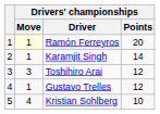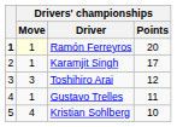 <table class="wikitable" style="font-size:85%;">
 <tr>
 <th rowspan="2"></th>
 <th colspan="3" nowrap>Drivers' championships</th>
 </tr>
 <tr>
 <th>Move</th>
 <th>Driver</th>
 <th>Points</th>
 </tr>
 <tr>
-<td align="center">1</td>
+<td align="center"><strong>1</strong></td>
 <td align="center" style="background: lightyellow;"> 1</td>
 <td> <a href='#'>Ramón Ferreyros</a></td>
 <td align="center">20</td>
 </tr>
 <tr>
 <td align="center">2</td>
 <td align="center"> 1</td>
 <td> <a href='#'>Karamjit Singh</a></td>
-<td align="center">14</td>
+<td align="center">17</td>
 </tr>
 <tr>
 <td align="center">3</td>
 <td align="center"> 3</td>
 <td> <a href='#'>Toshihiro Arai</a></td>
 <td align="center">12</td>
 </tr>
 <tr>
 <td align="center">4</td>
 <td align="center"> 1</td>
 <td> <a href='#'>Gustavo Trelles</a></td>
-<td align="center">12</td>
+<td align="center">11</td>
 </tr>
 <tr>
 <td align="center">5</td>
 <td align="center"> 4</td>
 <td> <a href='#'>Kristian Sohlberg</a></td>
 <td align="center">10</td>
 </tr>
 </table>
